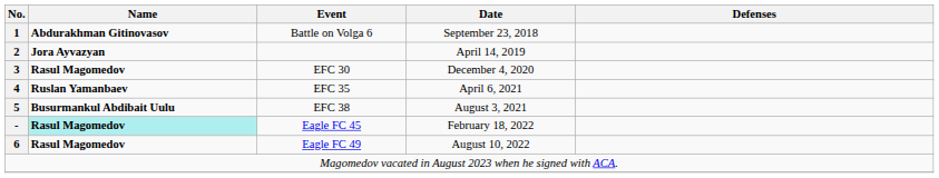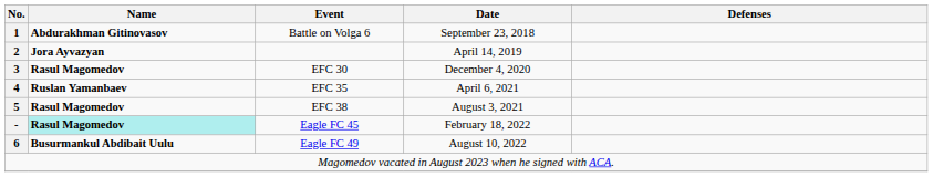 <table class="wikitable" width=100%>
 <tr>
 <th width=1%>No.</th>
 <th width=23%>Name</th>
 <th width=15%>Event</th>
 <th width=17%>Date</th>
 <th width=36%>Defenses</th>
 </tr>
 <tr>
 <th>1</th>
 <td align=left> <strong>Abdurakhman Gitinovasov</strong><br></td>
 <td align=center>Battle on Volga 6<br></td>
 <td align=center>September 23, 2018</td>
 <td><br></td>
 </tr>
 <tr>
 <th>2</th>
 <td align=left> <strong>Jora Ayvazyan</strong></td>
 <td align=center><br></td>
 <td align=center>April 14, 2019</td>
 <td></td>
 </tr>
 <tr>
 <th>3</th>
 <td align=left> <strong>Rasul Magomedov</strong></td>
 <td align=center>EFC 30<br></td>
 <td align=center>December 4, 2020</td>
 <td></td>
 </tr>
 <tr>
 <th>4</th>
 <td align="left"> <strong>Ruslan Yamanbaev</strong></td>
 <td align="center">EFC 35<br></td>
 <td align="center">April 6, 2021</td>
 <td></td>
 </tr>
 <tr>
 <th>5</th>
-<td align="left"> <strong>Busurmankul Abdibait Uulu</strong></td>
+<td align=left> <strong>Rasul Magomedov</strong></td>
 <td align="center">EFC 38<br></td>
 <td align="center">August 3, 2021</td>
 <td></td>
 </tr>
 <tr>
 <th>-</th>
 <td align="left" style="background: paleturquoise;"> <strong>Rasul Magomedov</strong><br></td>
 <td align="center"><a href='#'>Eagle FC 45</a><br></td>
 <td align="center">February 18, 2022</td>
 <td></td>
 </tr>
 <tr>
 <th>6</th>
-<td align=left> <strong>Rasul Magomedov</strong></td>
+<td align="left"> <strong>Busurmankul Abdibait Uulu</strong></td>
 <td align=center><a href='#'>Eagle FC 49</a><br></td>
 <td align=center>August 10, 2022</td>
 <td></td>
 </tr>
 <tr>
 <td colspan="5" align="center"><em>Magomedov vacated in August 2023 when he signed with <a href='#'>ACA</a>.</em> </td>
 </tr>
 <tr>
 </tr>
 </table>
